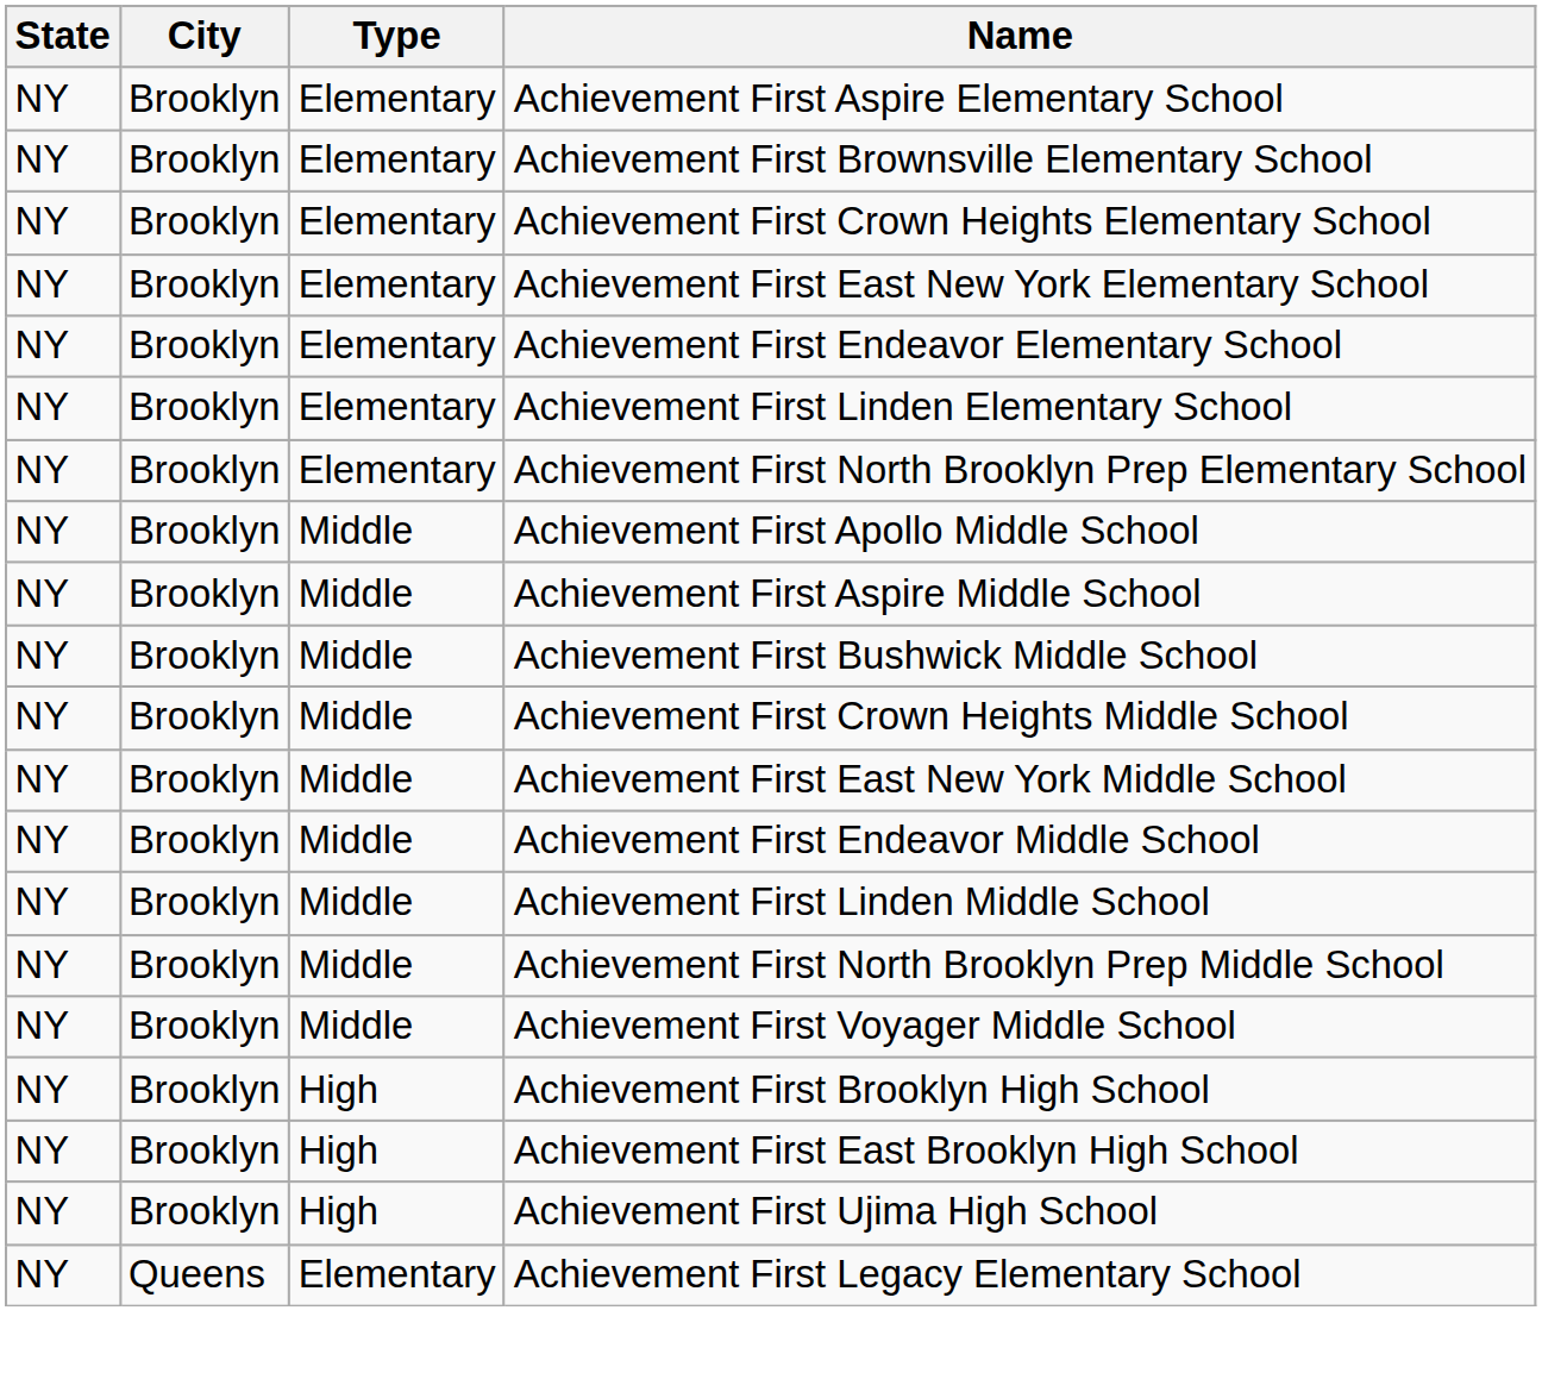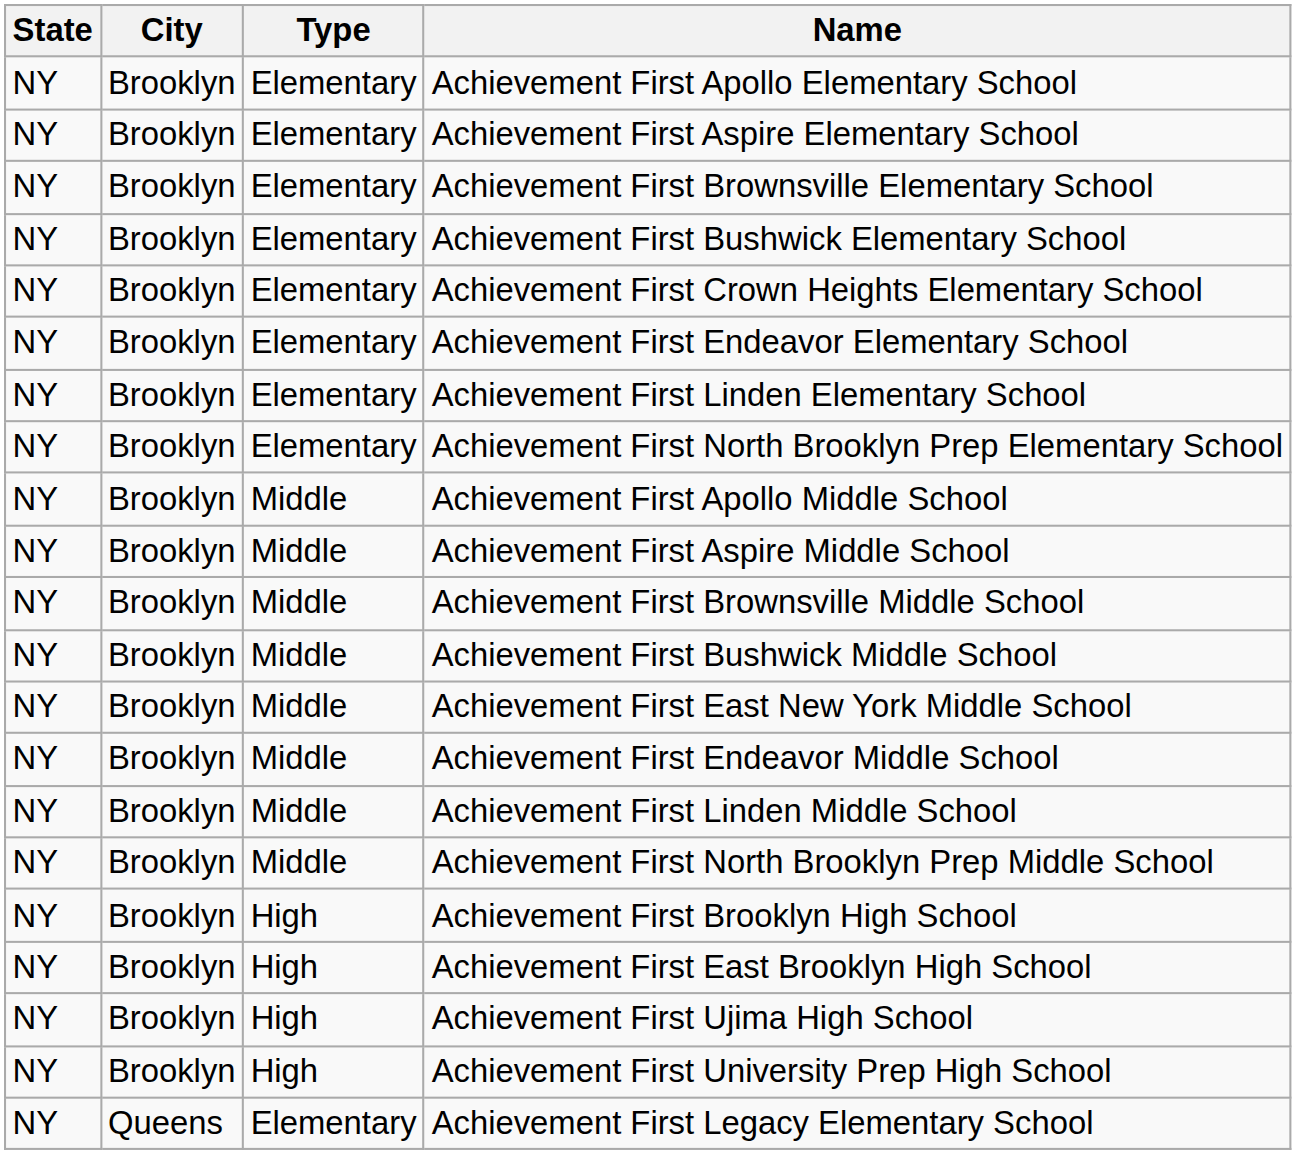 <table class="wikitable">
 <tr>
 <th>State</th>
 <th>City</th>
 <th>Type</th>
 <th>Name</th>
+</tr>
+<tr>
+<td>NY</td>
+<td>Brooklyn</td>
+<td>Elementary</td>
+<td>Achievement First Apollo Elementary School</td>
 </tr>
 <tr>
 <td>NY</td>
 <td>Brooklyn</td>
 <td>Elementary</td>
 <td>Achievement First Aspire Elementary School</td>
 </tr>
 <tr>
 <td>NY</td>
 <td>Brooklyn</td>
 <td>Elementary</td>
 <td>Achievement First Brownsville Elementary School</td>
 </tr>
 <tr>
 <td>NY</td>
 <td>Brooklyn</td>
 <td>Elementary</td>
-<td>Achievement First Crown Heights Elementary School</td>
+<td>Achievement First Bushwick Elementary School</td>
 </tr>
 <tr>
 <td>NY</td>
 <td>Brooklyn</td>
 <td>Elementary</td>
-<td>Achievement First East New York Elementary School</td>
+<td>Achievement First Crown Heights Elementary School</td>
 </tr>
 <tr>
 <td>NY</td>
 <td>Brooklyn</td>
 <td>Elementary</td>
 <td>Achievement First Endeavor Elementary School</td>
 </tr>
 <tr>
 <td>NY</td>
 <td>Brooklyn</td>
 <td>Elementary</td>
 <td>Achievement First Linden Elementary School</td>
 </tr>
 <tr>
 <td>NY</td>
 <td>Brooklyn</td>
 <td>Elementary</td>
 <td>Achievement First North Brooklyn Prep Elementary School</td>
 </tr>
 <tr>
 <td>NY</td>
 <td>Brooklyn</td>
 <td>Middle</td>
 <td>Achievement First Apollo Middle School</td>
 </tr>
 <tr>
 <td>NY</td>
 <td>Brooklyn</td>
 <td>Middle</td>
 <td>Achievement First Aspire Middle School</td>
 </tr>
 <tr>
 <td>NY</td>
 <td>Brooklyn</td>
 <td>Middle</td>
-<td>Achievement First Bushwick Middle School</td>
+<td>Achievement First Brownsville Middle School</td>
 </tr>
 <tr>
 <td>NY</td>
 <td>Brooklyn</td>
 <td>Middle</td>
-<td>Achievement First Crown Heights Middle School</td>
+<td>Achievement First Bushwick Middle School</td>
 </tr>
 <tr>
 <td>NY</td>
 <td>Brooklyn</td>
 <td>Middle</td>
 <td>Achievement First East New York Middle School</td>
 </tr>
 <tr>
 <td>NY</td>
 <td>Brooklyn</td>
 <td>Middle</td>
 <td>Achievement First Endeavor Middle School</td>
 </tr>
 <tr>
 <td>NY</td>
 <td>Brooklyn</td>
 <td>Middle</td>
 <td>Achievement First Linden Middle School</td>
 </tr>
 <tr>
 <td>NY</td>
 <td>Brooklyn</td>
 <td>Middle</td>
 <td>Achievement First North Brooklyn Prep Middle School</td>
 </tr>
 <tr>
 <td>NY</td>
 <td>Brooklyn</td>
-<td>Middle</td>
-<td>Achievement First Voyager Middle School</td>
-</tr>
-<tr>
-<td>NY</td>
-<td>Brooklyn</td>
 <td>High</td>
 <td>Achievement First Brooklyn High School</td>
 </tr>
 <tr>
 <td>NY</td>
 <td>Brooklyn</td>
 <td>High</td>
 <td>Achievement First East Brooklyn High School</td>
 </tr>
 <tr>
 <td>NY</td>
 <td>Brooklyn</td>
 <td>High</td>
 <td>Achievement First Ujima High School</td>
 </tr>
 <tr>
 <td>NY</td>
+<td>Brooklyn</td>
+<td>High</td>
+<td>Achievement First University Prep High School</td>
+</tr>
+<tr>
+<td>NY</td>
 <td>Queens</td>
 <td>Elementary</td>
 <td>Achievement First Legacy Elementary School</td>
 </tr>
 </table>
